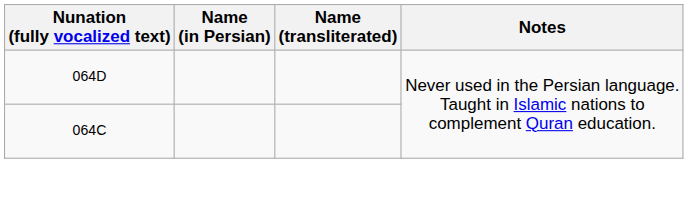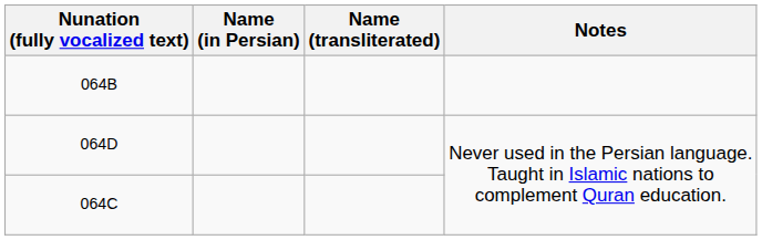 <table class="wikitable">
 <tr>
 <th>Nunation<br>(fully <a href='#'>vocalized</a> text)</th>
 <th>Name<br>(in Persian)</th>
 <th>Name<br>(transliterated)</th>
 <th>Notes</th>
+</tr>
+<tr style="text-align:center;">
+<td style="line-height:180%;padding:10px;"><small>064B</small><br><span></span></td>
+<td></td>
+<td></td>
+<td></td>
 </tr>
 <tr style="text-align:center;">
 <td style="line-height:180%;padding:10px;"><small>064D</small><br><span></span></td>
 <td></td>
 <td></td>
 <td rowspan="2">Never used in the Persian language.<br>Taught in <a href='#'>Islamic</a> nations to<br>complement <a href='#'>Quran</a> education.</td>
 </tr>
 <tr style="text-align:center;">
 <td style="line-height:180%;padding:10px;"><small>064C</small><br><span></span></td>
 <td></td>
 <td></td>
 </tr>
 </table>
